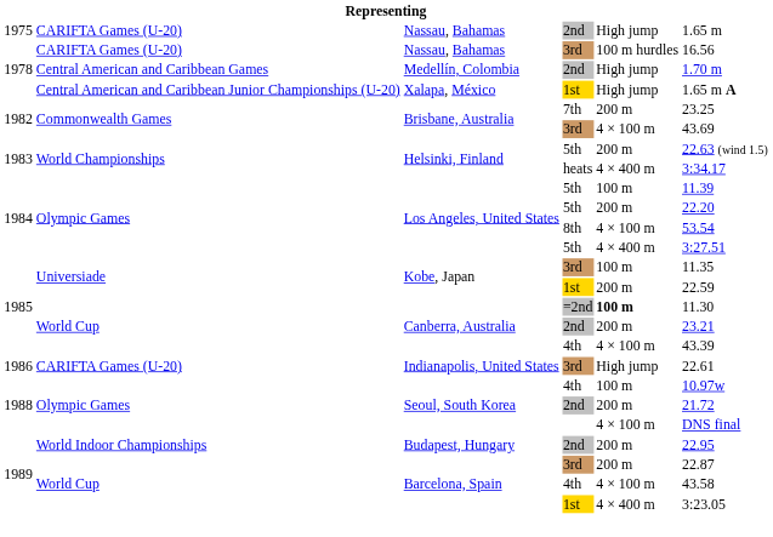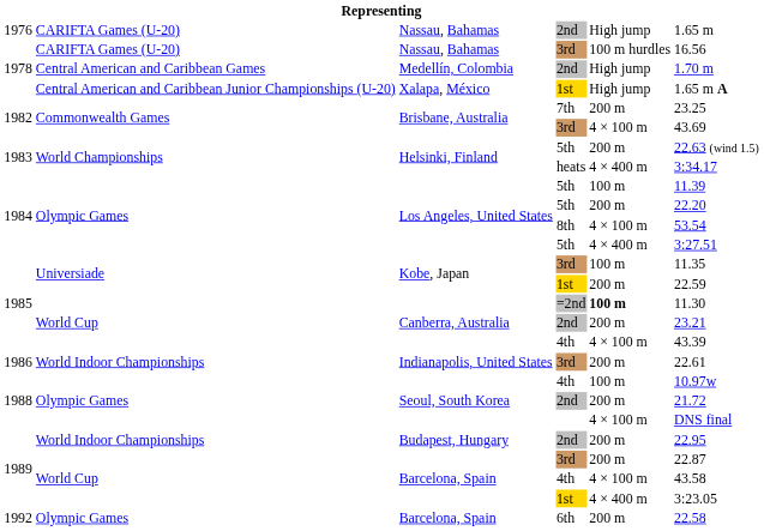 <table>
 <tr>
 <th colspan="6">Representing </th>
 </tr>
 <tr>
-<td>1975</td>
+<td>1976</td>
 <td><a href='#'>CARIFTA Games (U-20)</a></td>
 <td><a href='#'>Nassau</a>, <a href='#'>Bahamas</a></td>
 <td bgcolor=silver>2nd</td>
 <td>High jump</td>
 <td>1.65 m</td>
 </tr>
 <tr>
 <td rowspan = "3">1978</td>
 <td><a href='#'>CARIFTA Games (U-20)</a></td>
 <td><a href='#'>Nassau</a>, <a href='#'>Bahamas</a></td>
 <td bgcolor=cc9966>3rd</td>
 <td>100 m hurdles</td>
 <td>16.56</td>
 </tr>
 <tr>
 <td><a href='#'>Central American and Caribbean Games</a></td>
 <td><a href='#'>Medellín, Colombia</a></td>
 <td bgcolor=silver>2nd</td>
 <td>High jump</td>
 <td><a href='#'>1.70 m</a></td>
 </tr>
 <tr>
 <td><a href='#'>Central American and Caribbean Junior Championships (U-20)</a></td>
 <td><a href='#'>Xalapa</a>, <a href='#'>México</a></td>
 <td bgcolor=gold>1st</td>
 <td>High jump</td>
 <td>1.65 m <strong>A</strong></td>
 </tr>
 <tr>
 <td rowspan=2>1982</td>
 <td rowspan=2><a href='#'>Commonwealth Games</a></td>
 <td rowspan=2><a href='#'>Brisbane, Australia</a></td>
 <td>7th</td>
 <td>200 m</td>
 <td>23.25</td>
 </tr>
 <tr>
 <td bgcolor="cc9966">3rd</td>
 <td>4 × 100 m</td>
 <td>43.69</td>
 </tr>
 <tr>
 <td rowspan=2>1983</td>
 <td rowspan=2><a href='#'>World Championships</a></td>
 <td rowspan=2><a href='#'>Helsinki, Finland</a></td>
 <td>5th</td>
 <td>200 m</td>
 <td><a href='#'>22.63</a> <small>(wind 1.5)</small></td>
 </tr>
 <tr>
 <td>heats</td>
 <td>4 × 400 m</td>
 <td><a href='#'>3:34.17</a></td>
 </tr>
 <tr>
 <td rowspan=4>1984</td>
 <td rowspan=4><a href='#'>Olympic Games</a></td>
 <td rowspan=4><a href='#'>Los Angeles, United States</a></td>
 <td>5th</td>
 <td>100 m</td>
 <td><a href='#'>11.39</a></td>
 </tr>
 <tr>
 <td>5th</td>
 <td>200 m</td>
 <td><a href='#'>22.20</a></td>
 </tr>
 <tr>
 <td>8th</td>
 <td>4 × 100 m</td>
 <td><a href='#'>53.54</a></td>
 </tr>
 <tr>
 <td>5th</td>
 <td>4 × 400 m</td>
 <td><a href='#'>3:27.51</a></td>
 </tr>
 <tr>
 <td rowspan=5>1985</td>
 <td rowspan=2><a href='#'>Universiade</a></td>
 <td rowspan=2><a href='#'>Kobe</a>, Japan</td>
 <td bgcolor=cc9966>3rd</td>
 <td>100 m</td>
 <td>11.35</td>
 </tr>
 <tr>
 <td bgcolor=gold>1st</td>
 <td>200 m</td>
 <td>22.59</td>
 </tr>
 <tr>
 <td rowspan=3><a href='#'>World Cup</a></td>
 <td rowspan=3><a href='#'>Canberra, Australia</a></td>
 <td bgcolor="silver">=2nd</td>
 <td><strong>100 m</strong></td>
 <td>11.30</td>
 </tr>
 <tr>
 <td bgcolor="silver">2nd</td>
 <td>200 m</td>
 <td><a href='#'>23.21</a></td>
 </tr>
 <tr>
 <td>4th</td>
 <td>4 × 100 m</td>
 <td>43.39</td>
 </tr>
 <tr>
 <td>1986</td>
-<td><a href='#'>CARIFTA Games (U-20)</a></td>
+<td><a href='#'>World Indoor Championships</a></td>
 <td><a href='#'>Indianapolis, United States</a></td>
 <td bgcolor="cc9966">3rd</td>
-<td>High jump</td>
+<td>200 m</td>
 <td>22.61</td>
 </tr>
 <tr>
 <td rowspan=3>1988</td>
 <td rowspan=3><a href='#'>Olympic Games</a></td>
 <td rowspan=3><a href='#'>Seoul, South Korea</a></td>
 <td>4th</td>
 <td>100 m</td>
 <td><a href='#'>10.97w</a></td>
 </tr>
 <tr>
 <td bgcolor="silver">2nd</td>
 <td>200 m</td>
 <td><a href='#'>21.72</a></td>
 </tr>
 <tr>
 <td></td>
 <td>4 × 100 m</td>
 <td><a href='#'>DNS final</a></td>
 </tr>
 <tr>
 <td rowspan=4>1989</td>
 <td><a href='#'>World Indoor Championships</a></td>
 <td><a href='#'>Budapest, Hungary</a></td>
 <td bgcolor="silver">2nd</td>
 <td>200 m</td>
 <td><a href='#'>22.95</a></td>
 </tr>
 <tr>
 <td rowspan=3><a href='#'>World Cup</a></td>
 <td rowspan=3><a href='#'>Barcelona, Spain</a></td>
 <td bgcolor="cc9966">3rd</td>
 <td>200 m</td>
 <td>22.87</td>
 </tr>
 <tr>
 <td>4th</td>
 <td>4 × 100 m</td>
 <td>43.58</td>
 </tr>
 <tr>
 <td bgcolor="gold">1st</td>
 <td>4 × 400 m</td>
 <td>3:23.05</td>
 </tr>
+<tr>
+<td>1992</td>
+<td><a href='#'>Olympic Games</a></td>
+<td><a href='#'>Barcelona, Spain</a></td>
+<td>6th</td>
+<td>200 m</td>
+<td><a href='#'>22.58</a></td>
+</tr>
 </table>
